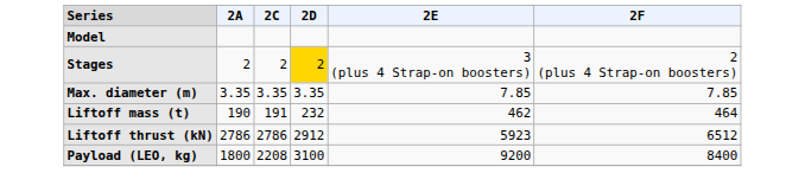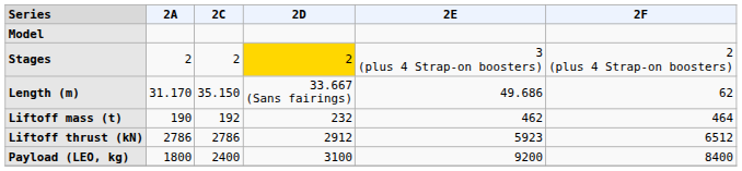 <table class="wikitable" style="margin: 1em auto 1em auto; text-align:right;">
 <tr>
 <td style="text-align:left; background:#D9D9D9"><strong>Series</strong></td>
 <td style="text-align:center; background:#edf3fe"><strong>2A</strong></td>
 <td style="text-align:center; background:#edf3fe"><strong>2C</strong></td>
 <td style="text-align:center; background:#edf3fe"><strong>2D</strong></td>
 <td style="text-align:center; background:#edf3fe"><strong>2E</strong></td>
 <td style="text-align:center; background:#edf3fe"><strong>2F</strong></td>
 </tr>
 <tr>
 <td style="text-align:left; background:#E6E6E6"><strong>Model</strong></td>
 <td></td>
 <td></td>
 <td></td>
 <td></td>
 <td></td>
 </tr>
 <tr>
 <td style="text-align:left; background:#E6E6E6"><strong>Stages</strong></td>
 <td>2</td>
 <td>2</td>
 <td style="background: gold;">2</td>
 <td>3 <br>(plus 4 Strap-on boosters)</td>
 <td>2 <br>(plus 4 Strap-on boosters)</td>
 </tr>
 <tr>
-<td style="text-align:left; background:#E6E6E6"><strong>Max. diameter (m)</strong></td>
-<td>3.35</td>
-<td>3.35</td>
-<td>3.35</td>
-<td>7.85</td>
-<td>7.85</td>
+<td style="text-align:left; background:#E6E6E6"><strong>Length (m)</strong></td>
+<td>31.170</td>
+<td>35.150</td>
+<td>33.667 <br>(Sans fairings)</td>
+<td>49.686</td>
+<td>62</td>
 </tr>
 <tr>
 <td style="text-align:left; background:#E6E6E6"><strong>Liftoff mass (t)</strong></td>
 <td>190</td>
-<td>191</td>
+<td>192</td>
 <td>232</td>
 <td>462</td>
 <td>464</td>
 </tr>
 <tr>
 <td style="text-align:left; background:#E6E6E6"><strong>Liftoff thrust (kN)</strong></td>
 <td>2786</td>
 <td>2786</td>
 <td>2912</td>
 <td>5923</td>
 <td>6512</td>
 </tr>
 <tr>
 <td style="text-align:left; background:#E6E6E6"><strong>Payload (LEO, kg)</strong></td>
 <td>1800</td>
-<td>2208</td>
+<td>2400</td>
 <td>3100</td>
 <td>9200</td>
 <td>8400</td>
 </tr>
 <tr>
 </tr>
 </table>
